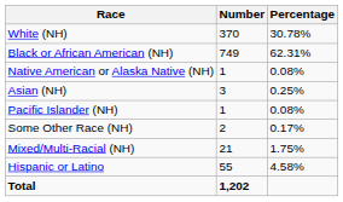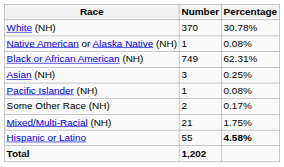 <table class="wikitable">
 <tr>
 <th>Race</th>
 <th>Number</th>
 <th>Percentage</th>
 </tr>
 <tr>
 <td><a href='#'>White</a> (NH)</td>
 <td>370</td>
 <td>30.78%</td>
 </tr>
 <tr>
+<td><a href='#'>Native American</a> or <a href='#'>Alaska Native</a> (NH)</td>
+<td>1</td>
+<td>0.08%</td>
+</tr>
+<tr>
 <td><a href='#'>Black or African American</a> (NH)</td>
 <td>749</td>
 <td>62.31%</td>
-</tr>
-<tr>
-<td><a href='#'>Native American</a> or <a href='#'>Alaska Native</a> (NH)</td>
-<td>1</td>
-<td>0.08%</td>
 </tr>
 <tr>
 <td><a href='#'>Asian</a> (NH)</td>
 <td>3</td>
 <td>0.25%</td>
 </tr>
 <tr>
 <td><a href='#'>Pacific Islander</a> (NH)</td>
 <td>1</td>
 <td>0.08%</td>
 </tr>
 <tr>
 <td>Some Other Race (NH)</td>
 <td>2</td>
 <td>0.17%</td>
 </tr>
 <tr>
 <td><a href='#'>Mixed/Multi-Racial</a> (NH)</td>
 <td>21</td>
 <td>1.75%</td>
 </tr>
 <tr>
 <td><a href='#'>Hispanic or Latino</a></td>
 <td>55</td>
-<td>4.58%</td>
+<td><strong>4.58%</strong></td>
 </tr>
 <tr>
 <td><strong>Total</strong></td>
 <td><strong>1,202</strong></td>
 <td></td>
 </tr>
 </table>
